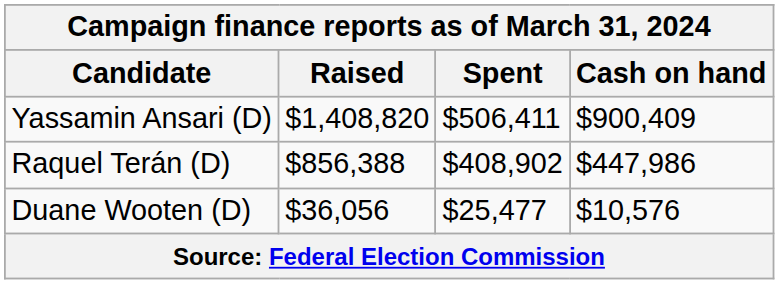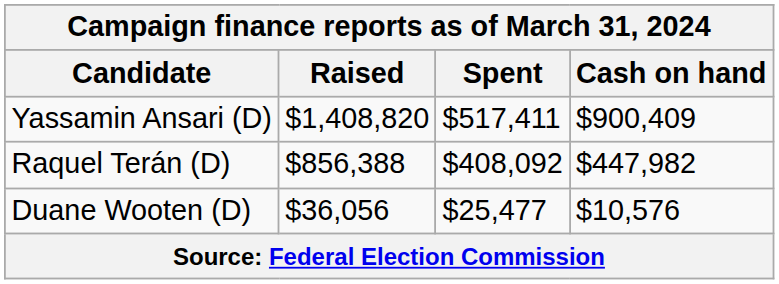 <table class="wikitable sortable">
 <tr>
 <th colspan=4>Campaign finance reports as of March 31, 2024</th>
 </tr>
 <tr style="text-align:center;">
 <th>Candidate</th>
 <th>Raised</th>
 <th>Spent</th>
 <th>Cash on hand</th>
 </tr>
 <tr>
 <td>Yassamin Ansari (D)</td>
 <td>$1,408,820</td>
-<td>$506,411</td>
+<td>$517,411</td>
 <td>$900,409</td>
 </tr>
 <tr>
 <td>Raquel Terán (D)</td>
 <td>$856,388</td>
-<td>$408,902</td>
-<td>$447,986</td>
+<td>$408,092</td>
+<td>$447,982</td>
 </tr>
 <tr>
 <td>Duane Wooten (D)</td>
 <td>$36,056</td>
 <td>$25,477</td>
 <td>$10,576</td>
 </tr>
 <tr>
 <th colspan="4"><small>Source: <a href='#'>Federal Election Commission</a></small></th>
 </tr>
 </table>
